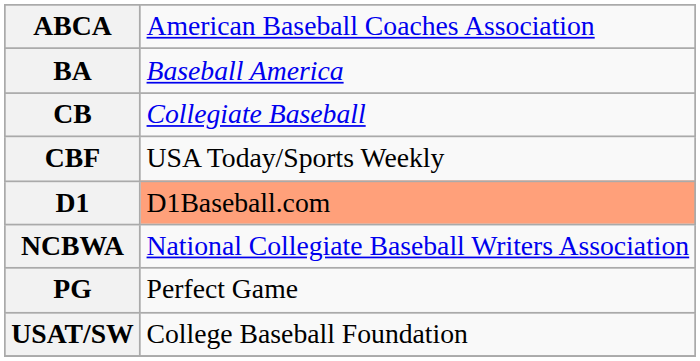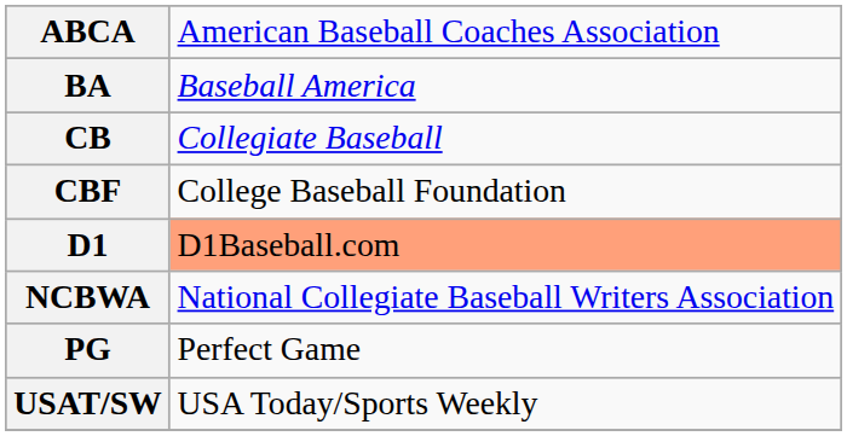 <table class="wikitable">
 <tr>
 <th scope="row" style="text-align:center">ABCA</th>
 <td><a href='#'>American Baseball Coaches Association</a></td>
 </tr>
 <tr>
 <th scope="row" style="text-align:center">BA</th>
 <td><em><a href='#'>Baseball America</a></em></td>
 </tr>
 <tr>
 <th scope="row" style="text-align:center">CB</th>
 <td><em><a href='#'>Collegiate Baseball</a></em></td>
 </tr>
 <tr>
 <th scope="row" style="text-align:center">CBF</th>
-<td>USA Today/Sports Weekly</td>
+<td>College Baseball Foundation</td>
 </tr>
 <tr>
 <th scope="row" style="text-align:center">D1</th>
 <td style="background: lightsalmon;">D1Baseball.com</td>
 </tr>
 <tr>
 <th scope="row" style="text-align:center">NCBWA</th>
 <td><a href='#'>National Collegiate Baseball Writers Association</a></td>
 </tr>
 <tr>
 <th scope="row" style="text-align:center">PG</th>
 <td>Perfect Game</td>
 </tr>
 <tr>
 <th scope="row" style="text-align:center">USAT/SW</th>
-<td>College Baseball Foundation</td>
+<td>USA Today/Sports Weekly</td>
 </tr>
 <tr>
 </tr>
 </table>
